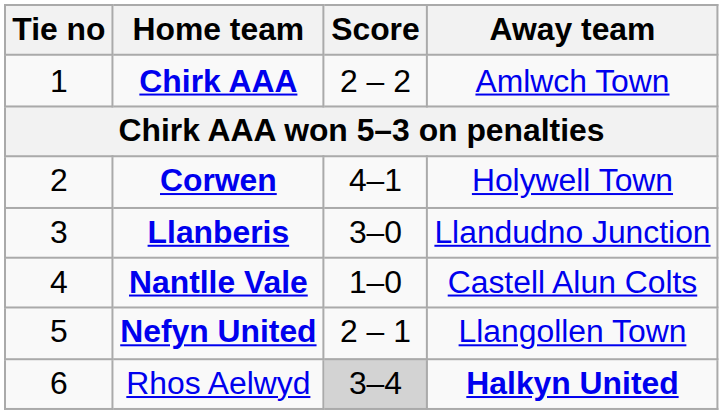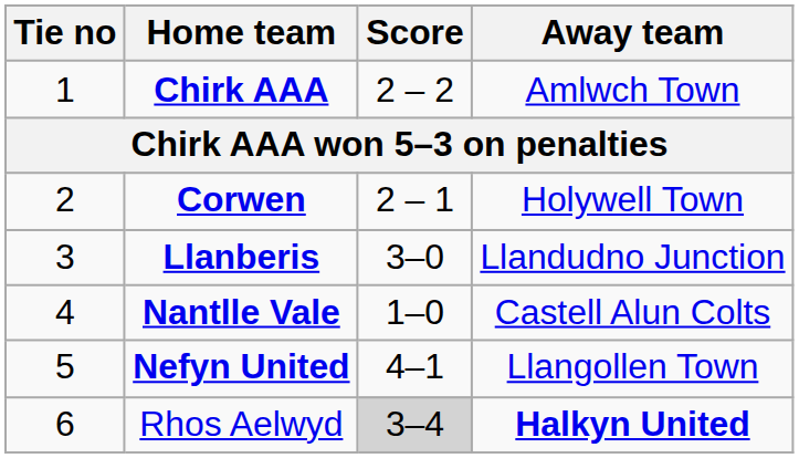 <table class="wikitable" style="text-align: center">
 <tr>
 <th>Tie no</th>
 <th>Home team</th>
 <th>Score</th>
 <th>Away team</th>
 </tr>
 <tr>
 <td>1</td>
 <td><strong><a href='#'>Chirk AAA</a></strong></td>
 <td>2 – 2</td>
 <td><a href='#'>Amlwch Town</a></td>
 </tr>
 <tr>
 <th colspan=5>Chirk AAA won 5–3 on penalties</th>
 </tr>
 <tr>
 <td>2</td>
 <td><strong><a href='#'>Corwen</a></strong></td>
-<td>4–1</td>
+<td>2 – 1</td>
 <td><a href='#'>Holywell Town</a></td>
 </tr>
 <tr>
 <td>3</td>
 <td><strong><a href='#'>Llanberis</a></strong></td>
 <td>3–0</td>
 <td><a href='#'>Llandudno Junction</a></td>
 </tr>
 <tr>
 <td>4</td>
 <td><strong><a href='#'>Nantlle Vale</a></strong></td>
 <td>1–0</td>
 <td><a href='#'>Castell Alun Colts</a></td>
 </tr>
 <tr>
 <td>5</td>
 <td><strong><a href='#'>Nefyn United</a></strong></td>
-<td>2 – 1</td>
+<td>4–1</td>
 <td><a href='#'>Llangollen Town</a></td>
 </tr>
 <tr>
 <td>6</td>
 <td><a href='#'>Rhos Aelwyd</a></td>
 <td style="background: lightgrey;">3–4</td>
 <td><strong><a href='#'>Halkyn United</a></strong></td>
 </tr>
 </table>
